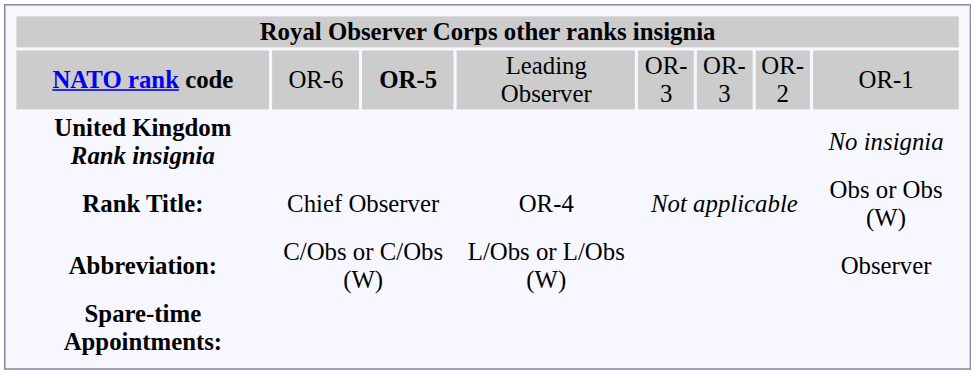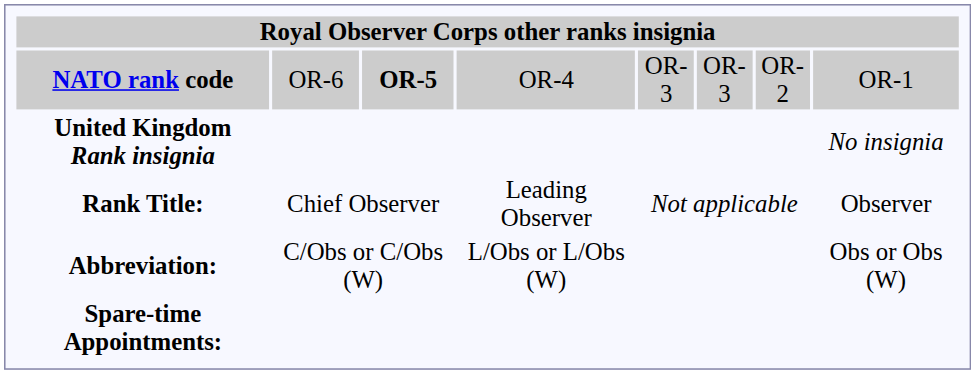 <table style="border:1px solid #8888aa; background:#f7f8ff; text-align:center; padding:5px;">
 <tr>
 <th colspan=13 bgcolor=#CCCCCC>Royal Observer Corps other ranks insignia</th>
 </tr>
 <tr bgcolor=#CCCCCC>
 <th><a href='#'>NATO rank</a> code</th>
 <td>OR-6</td>
 <td><strong>OR-5</strong></td>
-<td>Leading Observer</td>
+<td>OR-4</td>
 <td>OR-3</td>
 <td>OR-3</td>
 <td>OR-2</td>
 <td>OR-1</td>
 </tr>
 <tr>
 <th> United Kingdom<br><em>Rank insignia</em></th>
 <td colspan=2></td>
 <td></td>
 <td colspan=3></td>
 <td><em>No insignia</em></td>
 </tr>
 <tr>
 <th>Rank Title:</th>
 <td colspan=2>Chief Observer</td>
-<td>OR-4</td>
+<td>Leading Observer</td>
 <td colspan=3><em>Not applicable</em></td>
-<td>Obs or Obs (W)</td>
+<td>Observer</td>
 </tr>
 <tr>
 <th>Abbreviation:</th>
 <td colspan=2>C/Obs or C/Obs (W)</td>
 <td>L/Obs or L/Obs (W)</td>
 <td colspan=3></td>
-<td>Observer</td>
+<td>Obs or Obs (W)</td>
 </tr>
 <tr>
 <th>Spare-time Appointments:</th>
 <td colspan=2></td>
 <td></td>
 <td colspan=3></td>
 <td></td>
 </tr>
 </table>
